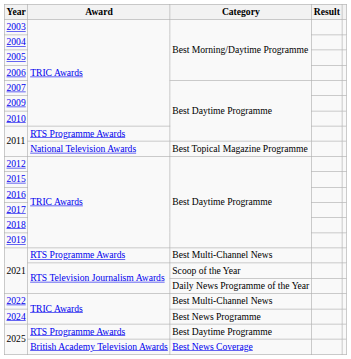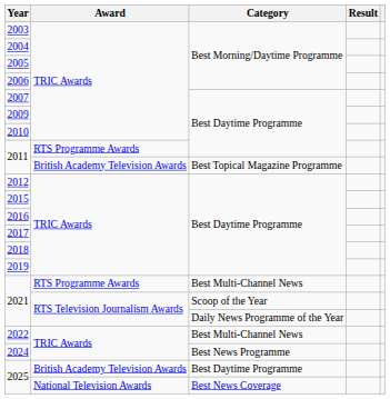 <table class="wikitable">
 <tr>
 <th>Year</th>
 <th>Award</th>
 <th>Category</th>
 <th>Result</th>
 <th></th>
 </tr>
 <tr>
 <td><a href='#'>2003</a></td>
 <td rowspan=7><a href='#'>TRIC Awards</a></td>
 <td rowspan=4>Best Morning/Daytime Programme</td>
 <td></td>
 <td align="center"></td>
 </tr>
 <tr>
 <td><a href='#'>2004</a></td>
 <td></td>
 <td align="center"></td>
 </tr>
 <tr>
 <td><a href='#'>2005</a></td>
 <td></td>
 <td align="center"></td>
 </tr>
 <tr>
 <td><a href='#'>2006</a></td>
 <td></td>
 <td align="center"></td>
 </tr>
 <tr>
 <td><a href='#'>2007</a></td>
 <td rowspan=4>Best Daytime Programme</td>
 <td></td>
 <td align="center"></td>
 </tr>
 <tr>
 <td><a href='#'>2009</a></td>
 <td></td>
 <td align="center"></td>
 </tr>
 <tr>
 <td><a href='#'>2010</a></td>
 <td></td>
 <td align="center"></td>
 </tr>
 <tr>
 <td rowspan=2>2011</td>
 <td><a href='#'>RTS Programme Awards</a></td>
 <td></td>
 <td align="center"></td>
 </tr>
 <tr>
-<td><a href='#'>National Television Awards</a></td>
+<td><a href='#'>British Academy Television Awards</a></td>
 <td>Best Topical Magazine Programme</td>
 <td></td>
 <td align="center"></td>
 </tr>
 <tr>
 <td><a href='#'>2012</a></td>
 <td rowspan=6><a href='#'>TRIC Awards</a></td>
 <td rowspan=6>Best Daytime Programme</td>
 <td></td>
 <td align="center"></td>
 </tr>
 <tr>
 <td><a href='#'>2015</a></td>
 <td></td>
 <td align="center"></td>
 </tr>
 <tr>
 <td><a href='#'>2016</a></td>
 <td></td>
 <td align="center"></td>
 </tr>
 <tr>
 <td><a href='#'>2017</a></td>
 <td></td>
 <td align="center"></td>
 </tr>
 <tr>
 <td><a href='#'>2018</a></td>
 <td></td>
 <td align="center"></td>
 </tr>
 <tr>
 <td><a href='#'>2019</a></td>
 <td></td>
 <td align="center"></td>
 </tr>
 <tr>
 <td rowspan=3>2021</td>
 <td><a href='#'>RTS Programme Awards</a></td>
 <td>Best Multi-Channel News</td>
 <td></td>
 <td align="center"></td>
 </tr>
 <tr>
 <td rowspan=2><a href='#'>RTS Television Journalism Awards</a></td>
 <td>Scoop of the Year</td>
 <td></td>
 <td align="center"></td>
 </tr>
 <tr>
 <td>Daily News Programme of the Year</td>
 <td></td>
 <td align="center"></td>
 </tr>
 <tr>
 <td><a href='#'>2022</a></td>
 <td rowspan=2><a href='#'>TRIC Awards</a></td>
 <td>Best Multi-Channel News</td>
 <td></td>
 <td align="center"></td>
 </tr>
 <tr>
 <td><a href='#'>2024</a></td>
 <td>Best News Programme</td>
 <td></td>
 <td align="center"></td>
 </tr>
 <tr>
 <td rowspan=2>2025</td>
-<td><a href='#'>RTS Programme Awards</a></td>
+<td><a href='#'>British Academy Television Awards</a></td>
 <td>Best Daytime Programme</td>
 <td></td>
 <td align="center"></td>
 </tr>
 <tr>
-<td><a href='#'>British Academy Television Awards</a></td>
+<td><a href='#'>National Television Awards</a></td>
 <td><a href='#'>Best News Coverage</a></td>
 <td></td>
 <td align="center"></td>
 </tr>
 </table>
